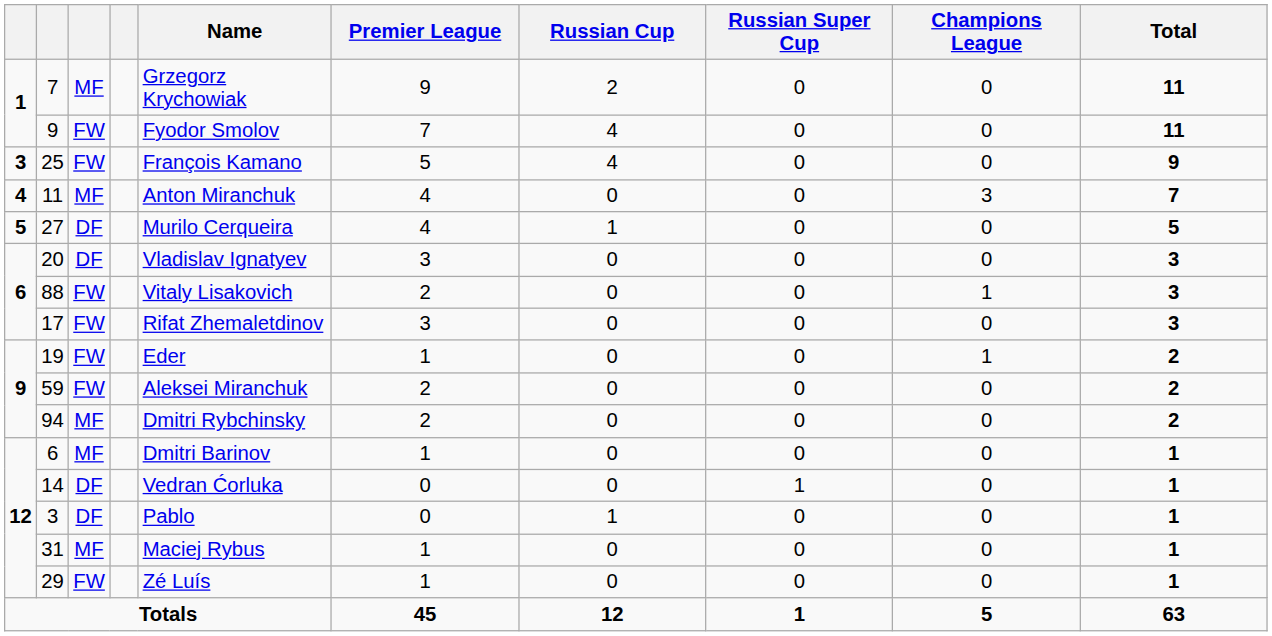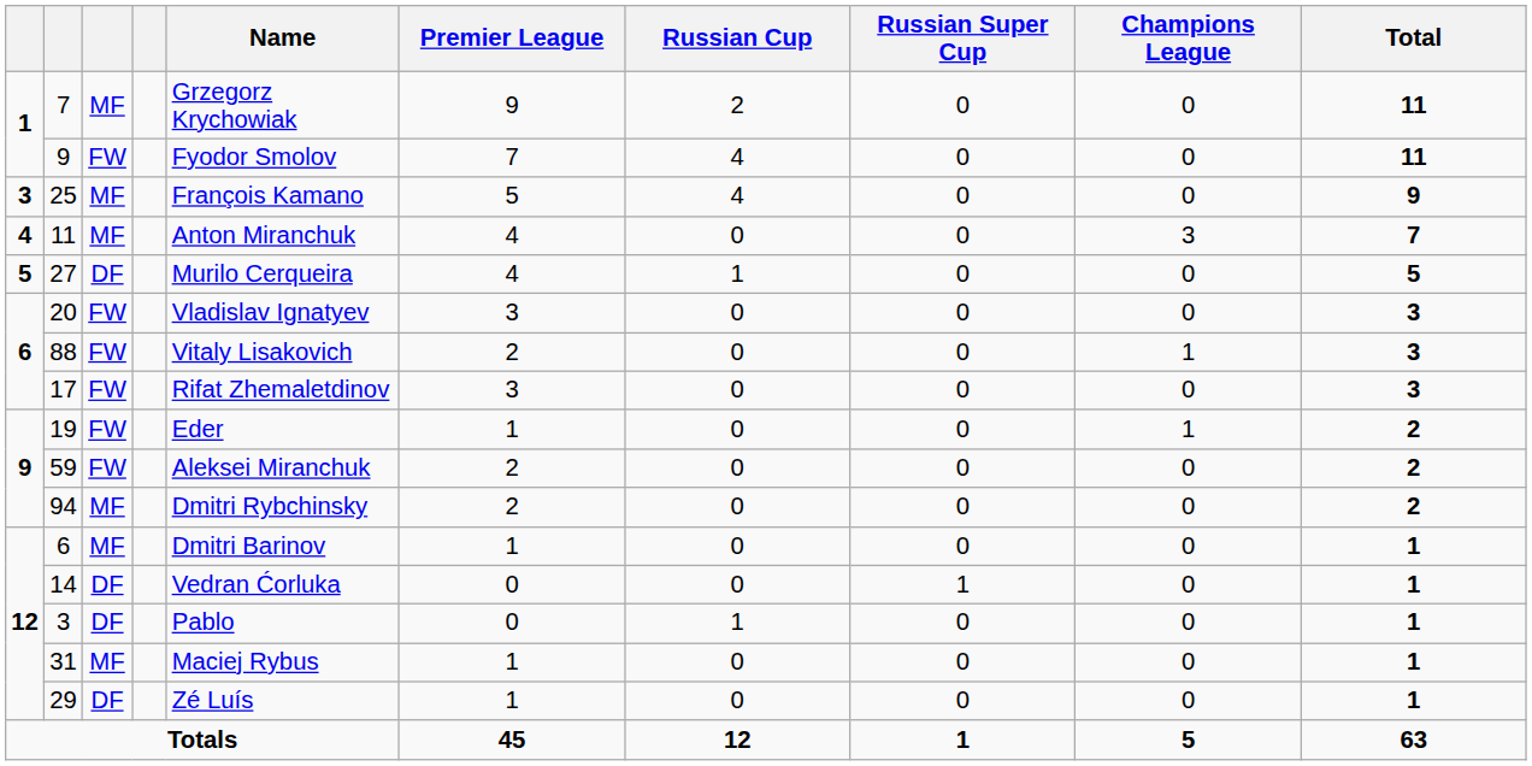 <table class="wikitable" style="text-align:center">
 <tr>
 <th width=15></th>
 <th width=15></th>
 <th width=15></th>
 <th width=15></th>
 <th width=145>Name</th>
 <th width=140><a href='#'>Premier League</a></th>
 <th width=140><a href='#'>Russian Cup</a></th>
 <th width=140><a href='#'>Russian Super Cup</a></th>
 <th width=140><a href='#'>Champions League</a></th>
 <th width=140>Total</th>
 </tr>
 <tr>
 <td rowspan=2><strong>1</strong></td>
 <td>7</td>
 <td><a href='#'>MF</a></td>
 <td></td>
 <td align=left><a href='#'>Grzegorz Krychowiak</a></td>
 <td>9</td>
 <td>2</td>
 <td>0</td>
 <td>0</td>
 <td><strong>11</strong></td>
 </tr>
 <tr>
 <td>9</td>
 <td><a href='#'>FW</a></td>
 <td></td>
 <td align=left><a href='#'>Fyodor Smolov</a></td>
 <td>7</td>
 <td>4</td>
 <td>0</td>
 <td>0</td>
 <td><strong>11</strong></td>
 </tr>
 <tr>
 <td><strong>3</strong></td>
 <td>25</td>
-<td><a href='#'>FW</a></td>
+<td><a href='#'>MF</a></td>
 <td></td>
 <td align=left><a href='#'>François Kamano</a></td>
 <td>5</td>
 <td>4</td>
 <td>0</td>
 <td>0</td>
 <td><strong>9</strong></td>
 </tr>
 <tr>
 <td><strong>4</strong></td>
 <td>11</td>
 <td><a href='#'>MF</a></td>
 <td></td>
 <td align=left><a href='#'>Anton Miranchuk</a></td>
 <td>4</td>
 <td>0</td>
 <td>0</td>
 <td>3</td>
 <td><strong>7</strong></td>
 </tr>
 <tr>
 <td><strong>5</strong></td>
 <td>27</td>
 <td><a href='#'>DF</a></td>
 <td></td>
 <td align=left><a href='#'>Murilo Cerqueira</a></td>
 <td>4</td>
 <td>1</td>
 <td>0</td>
 <td>0</td>
 <td><strong>5</strong></td>
 </tr>
 <tr>
 <td rowspan=3><strong>6</strong></td>
 <td>20</td>
-<td><a href='#'>DF</a></td>
+<td><a href='#'>FW</a></td>
 <td></td>
 <td align=left><a href='#'>Vladislav Ignatyev</a></td>
 <td>3</td>
 <td>0</td>
 <td>0</td>
 <td>0</td>
 <td><strong>3</strong></td>
 </tr>
 <tr>
 <td>88</td>
 <td><a href='#'>FW</a></td>
 <td></td>
 <td align=left><a href='#'>Vitaly Lisakovich</a></td>
 <td>2</td>
 <td>0</td>
 <td>0</td>
 <td>1</td>
 <td><strong>3</strong></td>
 </tr>
 <tr>
 <td>17</td>
 <td><a href='#'>FW</a></td>
 <td></td>
 <td align=left><a href='#'>Rifat Zhemaletdinov</a></td>
 <td>3</td>
 <td>0</td>
 <td>0</td>
 <td>0</td>
 <td><strong>3</strong></td>
 </tr>
 <tr>
 <td rowspan=3><strong>9</strong></td>
 <td>19</td>
 <td><a href='#'>FW</a></td>
 <td></td>
 <td align=left><a href='#'>Eder</a></td>
 <td>1</td>
 <td>0</td>
 <td>0</td>
 <td>1</td>
 <td><strong>2</strong></td>
 </tr>
 <tr>
 <td>59</td>
 <td><a href='#'>FW</a></td>
 <td></td>
 <td align=left><a href='#'>Aleksei Miranchuk</a></td>
 <td>2</td>
 <td>0</td>
 <td>0</td>
 <td>0</td>
 <td><strong>2</strong></td>
 </tr>
 <tr>
 <td>94</td>
 <td><a href='#'>MF</a></td>
 <td></td>
 <td align=left><a href='#'>Dmitri Rybchinsky</a></td>
 <td>2</td>
 <td>0</td>
 <td>0</td>
 <td>0</td>
 <td><strong>2</strong></td>
 </tr>
 <tr>
 <td rowspan=5><strong>12</strong></td>
 <td>6</td>
 <td><a href='#'>MF</a></td>
 <td></td>
 <td align=left><a href='#'>Dmitri Barinov</a></td>
 <td>1</td>
 <td>0</td>
 <td>0</td>
 <td>0</td>
 <td><strong>1</strong></td>
 </tr>
 <tr>
 <td>14</td>
 <td><a href='#'>DF</a></td>
 <td></td>
 <td align=left><a href='#'>Vedran Ćorluka</a></td>
 <td>0</td>
 <td>0</td>
 <td>1</td>
 <td>0</td>
 <td><strong>1</strong></td>
 </tr>
 <tr>
 <td>3</td>
 <td><a href='#'>DF</a></td>
 <td></td>
 <td align=left><a href='#'>Pablo</a></td>
 <td>0</td>
 <td>1</td>
 <td>0</td>
 <td>0</td>
 <td><strong>1</strong></td>
 </tr>
 <tr>
 <td>31</td>
 <td><a href='#'>MF</a></td>
 <td></td>
 <td align=left><a href='#'>Maciej Rybus</a></td>
 <td>1</td>
 <td>0</td>
 <td>0</td>
 <td>0</td>
 <td><strong>1</strong></td>
 </tr>
 <tr>
 <td>29</td>
-<td><a href='#'>FW</a></td>
+<td><a href='#'>DF</a></td>
 <td></td>
 <td align=left><a href='#'>Zé Luís</a></td>
 <td>1</td>
 <td>0</td>
 <td>0</td>
 <td>0</td>
 <td><strong>1</strong></td>
 </tr>
 <tr>
 <td colspan=5><strong>Totals</strong></td>
 <td><strong>45</strong></td>
 <td><strong>12</strong></td>
 <td><strong>1</strong></td>
 <td><strong>5</strong></td>
 <td><strong>63</strong></td>
 </tr>
 </table>
